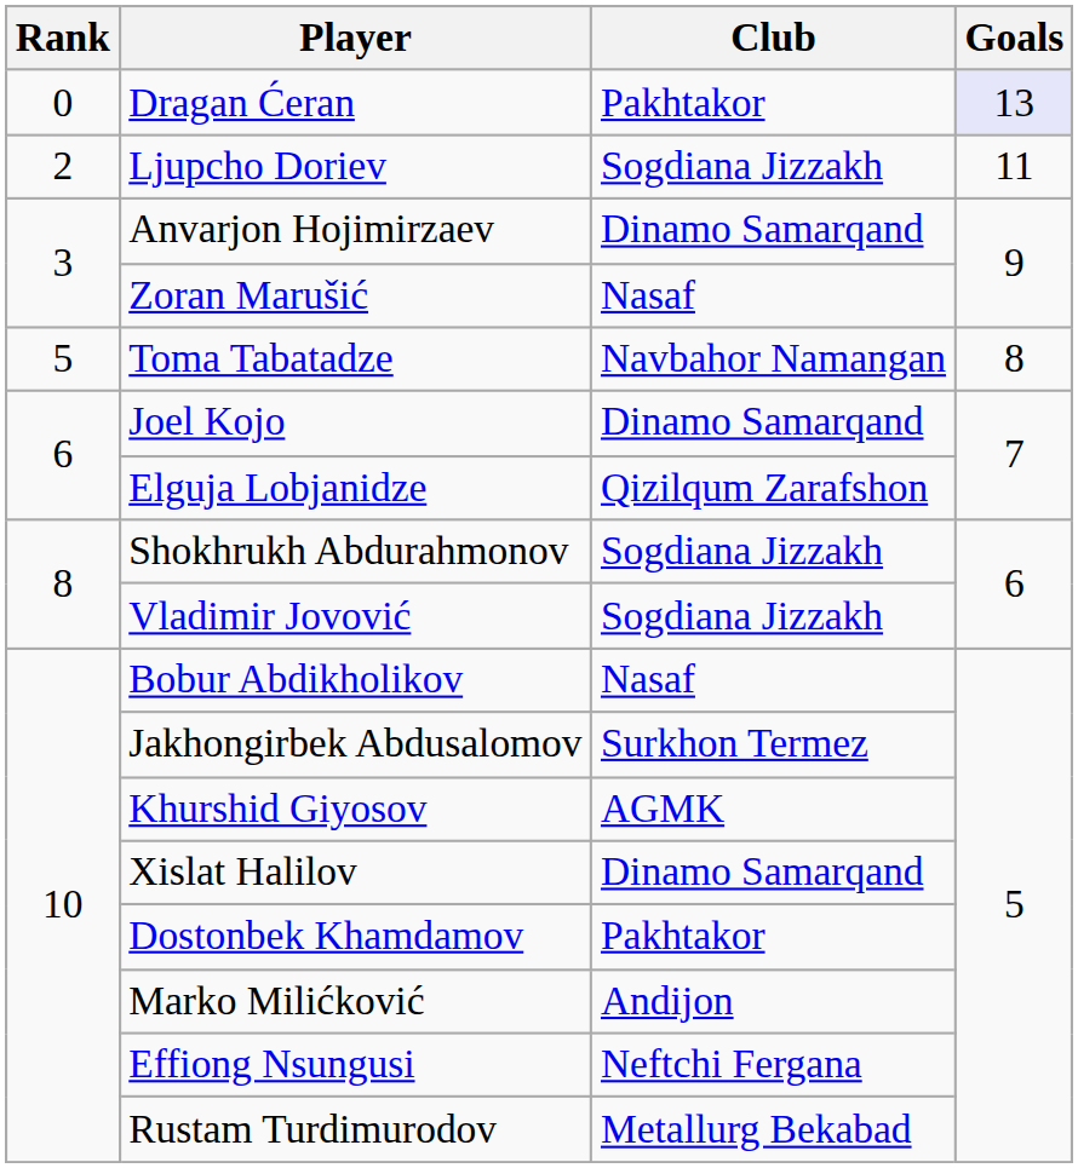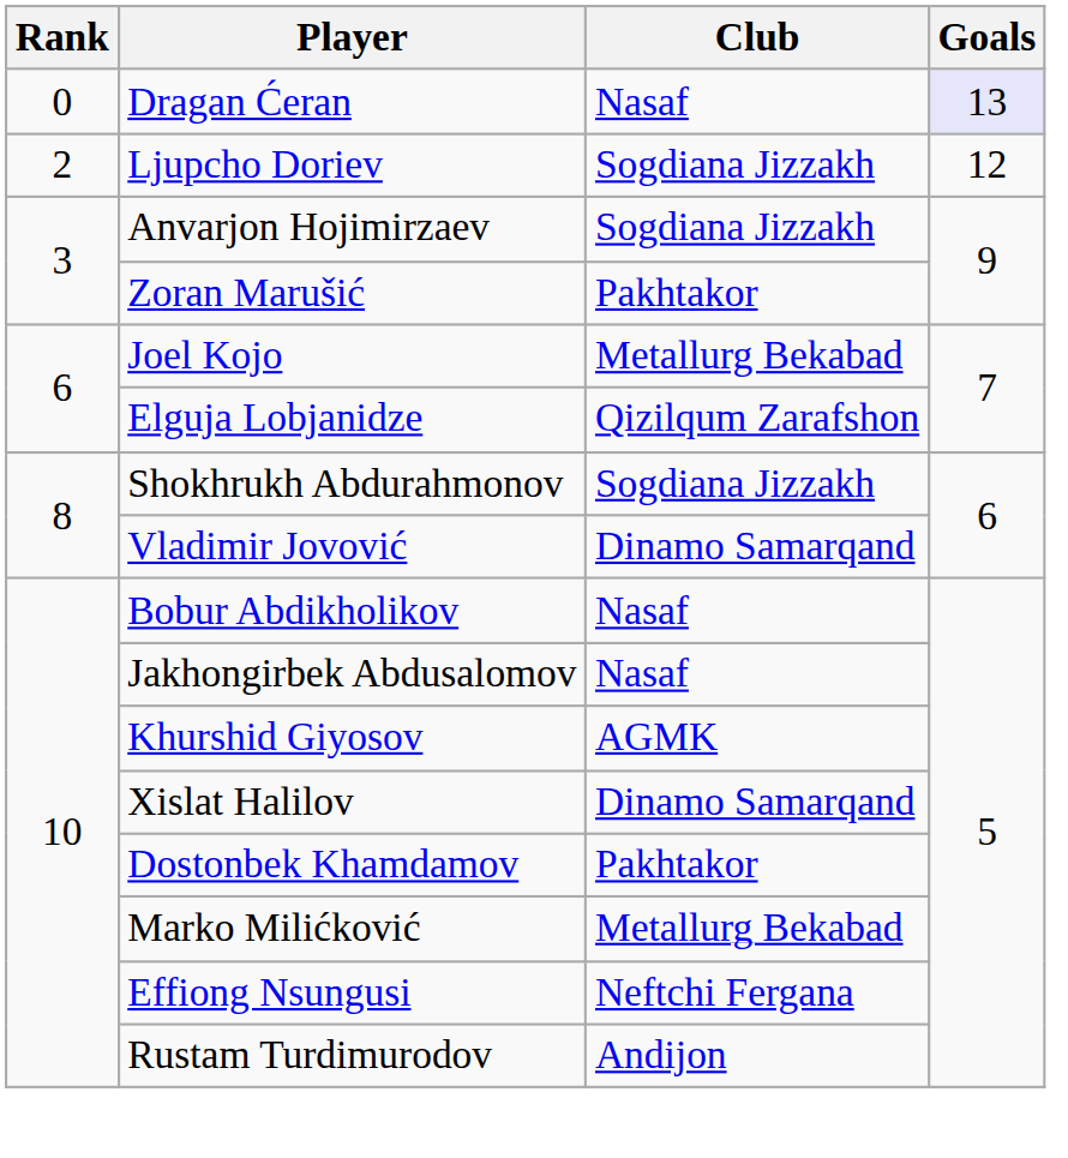 <table class="wikitable" style="text-align:center">
 <tr>
 <th>Rank</th>
 <th>Player</th>
 <th>Club</th>
 <th>Goals</th>
 </tr>
 <tr>
 <td>0</td>
 <td align="left"> <a href='#'>Dragan Ćeran</a></td>
-<td align="left"><a href='#'>Pakhtakor</a></td>
+<td align="left"><a href='#'>Nasaf</a></td>
 <td style="background: lavender;">13</td>
 </tr>
 <tr>
 <td>2</td>
 <td align="left"> <a href='#'>Ljupcho Doriev</a></td>
 <td align="left"><a href='#'>Sogdiana Jizzakh</a></td>
-<td>11</td>
+<td>12</td>
 </tr>
 <tr>
 <td rowspan="2">3</td>
 <td align="left"> Anvarjon Hojimirzaev</td>
-<td align="left"><a href='#'>Dinamo Samarqand</a></td>
+<td align="left"><a href='#'>Sogdiana Jizzakh</a></td>
 <td rowspan="2">9</td>
 </tr>
 <tr>
 <td align="left"> <a href='#'>Zoran Marušić</a></td>
-<td align="left"><a href='#'>Nasaf</a></td>
-</tr>
-<tr>
-<td>5</td>
-<td align="left"> <a href='#'>Toma Tabatadze</a></td>
-<td align="left"><a href='#'>Navbahor Namangan</a></td>
-<td>8</td>
+<td align="left"><a href='#'>Pakhtakor</a></td>
 </tr>
 <tr>
 <td rowspan="2">6</td>
 <td align="left"> <a href='#'>Joel Kojo</a></td>
-<td align="left"><a href='#'>Dinamo Samarqand</a></td>
+<td align="left"><a href='#'>Metallurg Bekabad</a></td>
 <td rowspan="2">7</td>
 </tr>
 <tr>
 <td align="left"> <a href='#'>Elguja Lobjanidze</a></td>
 <td align="left"><a href='#'>Qizilqum Zarafshon</a></td>
 </tr>
 <tr>
 <td rowspan="2">8</td>
 <td align="left"> Shokhrukh Abdurahmonov</td>
 <td align="left"><a href='#'>Sogdiana Jizzakh</a></td>
 <td rowspan="2">6</td>
 </tr>
 <tr>
 <td align="left"> <a href='#'>Vladimir Jovović</a></td>
-<td align="left"><a href='#'>Sogdiana Jizzakh</a></td>
+<td align="left"><a href='#'>Dinamo Samarqand</a></td>
 </tr>
 <tr>
 <td rowspan="8">10</td>
 <td align="left"> <a href='#'>Bobur Abdikholikov</a></td>
 <td align="left"><a href='#'>Nasaf</a></td>
 <td rowspan="8">5</td>
 </tr>
 <tr>
 <td align="left"> Jakhongirbek Abdusalomov</td>
-<td align="left"><a href='#'>Surkhon Termez</a></td>
+<td align="left"><a href='#'>Nasaf</a></td>
 </tr>
 <tr>
 <td align="left"> <a href='#'>Khurshid Giyosov</a></td>
 <td align="left"><a href='#'>AGMK</a></td>
 </tr>
 <tr>
 <td align="left"> Xislat Halilov</td>
 <td align="left"><a href='#'>Dinamo Samarqand</a></td>
 </tr>
 <tr>
 <td align="left"> <a href='#'>Dostonbek Khamdamov</a></td>
 <td align="left"><a href='#'>Pakhtakor</a></td>
 </tr>
 <tr>
 <td align="left"> Marko Milićković</td>
-<td align="left"><a href='#'>Andijon</a></td>
+<td align="left"><a href='#'>Metallurg Bekabad</a></td>
 </tr>
 <tr>
 <td align="left"> <a href='#'>Effiong Nsungusi</a></td>
 <td align="left"><a href='#'>Neftchi Fergana</a></td>
 </tr>
 <tr>
 <td align="left"> Rustam Turdimurodov</td>
-<td align="left"><a href='#'>Metallurg Bekabad</a></td>
+<td align="left"><a href='#'>Andijon</a></td>
 </tr>
 </table>
